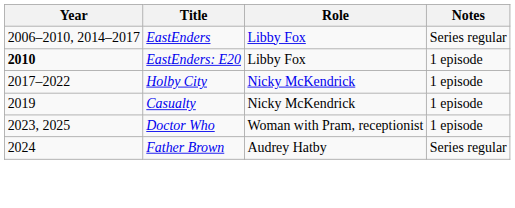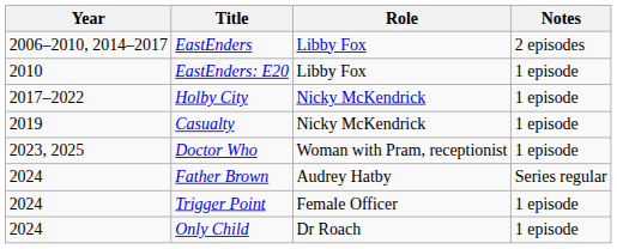 <table class="wikitable">
 <tr>
 <th>Year</th>
 <th>Title</th>
 <th>Role</th>
 <th>Notes</th>
 </tr>
 <tr>
 <td>2006–2010, 2014–2017</td>
 <td><em><a href='#'>EastEnders</a></em></td>
 <td><a href='#'>Libby Fox</a></td>
-<td>Series regular</td>
+<td>2 episodes</td>
 </tr>
 <tr>
-<td><strong>2010</strong></td>
+<td>2010</td>
 <td><em><a href='#'>EastEnders: E20</a></em></td>
 <td>Libby Fox</td>
 <td>1 episode</td>
 </tr>
 <tr>
 <td>2017–2022</td>
 <td><em><a href='#'>Holby City</a></em></td>
 <td><a href='#'>Nicky McKendrick</a></td>
 <td>1 episode</td>
 </tr>
 <tr>
 <td>2019</td>
 <td><em><a href='#'>Casualty</a></em></td>
 <td>Nicky McKendrick</td>
 <td>1 episode</td>
 </tr>
 <tr>
 <td>2023, 2025</td>
 <td><em><a href='#'>Doctor Who</a></em></td>
 <td>Woman with Pram, receptionist</td>
 <td>1 episode</td>
 </tr>
 <tr>
 <td>2024</td>
 <td><em><a href='#'>Father Brown</a></em></td>
 <td>Audrey Hatby</td>
 <td>Series regular</td>
 </tr>
+<tr>
+<td>2024</td>
+<td><em><a href='#'>Trigger Point</a></em></td>
+<td>Female Officer</td>
+<td>1 episode</td>
+</tr>
+<tr>
+<td>2024</td>
+<td><em><a href='#'>Only Child</a></em></td>
+<td>Dr Roach</td>
+<td>1 episode</td>
+</tr>
 </table>
